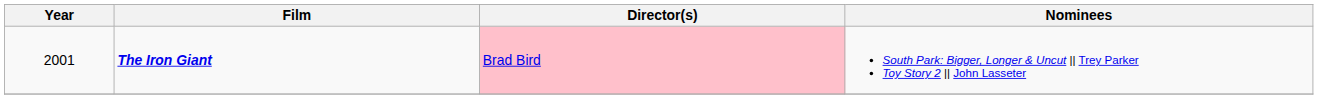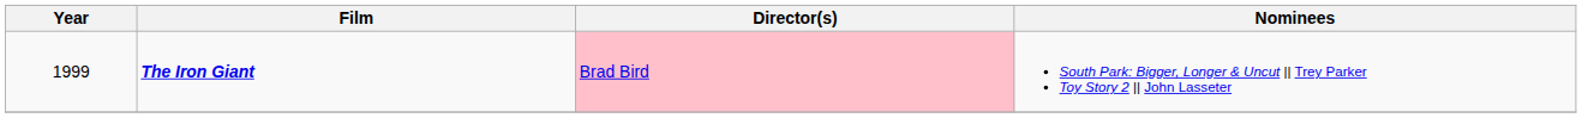 <table class="wikitable" width="95%" cellpadding="5">
 <tr>
 <th width="100"><strong>Year</strong></th>
 <th width="350"><strong>Film</strong></th>
 <th width="350"><strong>Director(s)</strong></th>
 <th width="450"><strong>Nominees</strong></th>
 </tr>
 <tr>
-<td align="center">2001</td>
+<td align="center">1999</td>
 <td><strong><em><a href='#'>The Iron Giant</a></em></strong></td>
 <td style="background: pink;"><a href='#'>Brad Bird</a></td>
 <td style="font-size:smaller"><br><ul><li><em><a href='#'>South Park: Bigger, Longer & Uncut</a></em> || <a href='#'>Trey Parker</a></li><li><em><a href='#'>Toy Story 2</a></em> || <a href='#'>John Lasseter</a></li></ul></td>
 </tr>
 <tr>
 </tr>
 </table>
